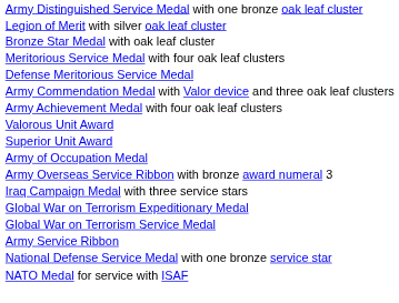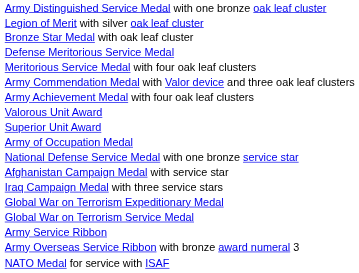 <table>
 <tr>
 <td></td>
 <td><a href='#'>Army Distinguished Service Medal</a> with one bronze <a href='#'>oak leaf cluster</a></td>
 </tr>
 <tr>
 <td></td>
 <td><a href='#'>Legion of Merit</a> with silver <a href='#'>oak leaf cluster</a></td>
 </tr>
 <tr>
 <td></td>
 <td><a href='#'>Bronze Star Medal</a> with oak leaf cluster</td>
 </tr>
 <tr>
+<td></td>
+<td><a href='#'>Defense Meritorious Service Medal</a></td>
+</tr>
+<tr>
 <td><span></span><span></span><span></span><span></span></td>
 <td><a href='#'>Meritorious Service Medal</a> with four oak leaf clusters</td>
-</tr>
-<tr>
-<td></td>
-<td><a href='#'>Defense Meritorious Service Medal</a></td>
 </tr>
 <tr>
 <td><span></span><span></span><span></span><span></span></td>
 <td><a href='#'>Army Commendation Medal</a> with <a href='#'>Valor device</a> and three oak leaf clusters</td>
 </tr>
 <tr>
 <td><span></span><span></span><span></span><span></span></td>
 <td><a href='#'>Army Achievement Medal</a> with four oak leaf clusters</td>
 </tr>
 <tr>
 <td></td>
 <td><a href='#'>Valorous Unit Award</a></td>
 </tr>
 <tr>
 <td></td>
 <td><a href='#'>Superior Unit Award</a></td>
 </tr>
 <tr>
 <td></td>
 <td><a href='#'>Army of Occupation Medal</a></td>
 </tr>
 <tr>
-<td><span></span></td>
-<td><a href='#'>Army Overseas Service Ribbon</a> with bronze <a href='#'>award numeral</a> 3</td>
+<td></td>
+<td><a href='#'>National Defense Service Medal</a> with one bronze <a href='#'>service star</a></td>
+</tr>
+<tr>
+<td></td>
+<td><a href='#'>Afghanistan Campaign Medal</a> with service star</td>
 </tr>
 <tr>
 <td><span></span><span></span><span></span></td>
 <td><a href='#'>Iraq Campaign Medal</a> with three service stars</td>
 </tr>
 <tr>
 <td></td>
 <td><a href='#'>Global War on Terrorism Expeditionary Medal</a></td>
 </tr>
 <tr>
 <td></td>
 <td><a href='#'>Global War on Terrorism Service Medal</a></td>
 </tr>
 <tr>
 <td></td>
 <td><a href='#'>Army Service Ribbon</a></td>
 </tr>
 <tr>
-<td></td>
-<td><a href='#'>National Defense Service Medal</a> with one bronze <a href='#'>service star</a></td>
+<td><span></span></td>
+<td><a href='#'>Army Overseas Service Ribbon</a> with bronze <a href='#'>award numeral</a> 3</td>
 </tr>
 <tr>
 </tr>
 <tr>
 <td></td>
 <td><a href='#'>NATO Medal</a> for service with <a href='#'>ISAF</a></td>
 </tr>
 </table>
